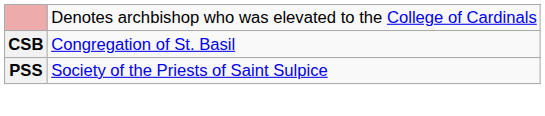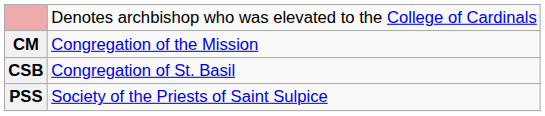 <table class="wikitable plainrowheaders">
 <tr>
 <th scope="row" style="text-align:center; background:#eeabab"></th>
 <td>Denotes archbishop who was elevated to the <a href='#'>College of Cardinals</a></td>
+</tr>
+<tr>
+<th scope="row" style="text-align:center">CM</th>
+<td><a href='#'>Congregation of the Mission</a></td>
 </tr>
 <tr>
 <th scope="row" style="text-align:center">CSB</th>
 <td><a href='#'>Congregation of St. Basil</a></td>
 </tr>
 <tr>
 <th scope="row" style="text-align:center">PSS</th>
 <td><a href='#'>Society of the Priests of Saint Sulpice</a></td>
 </tr>
 </table>
